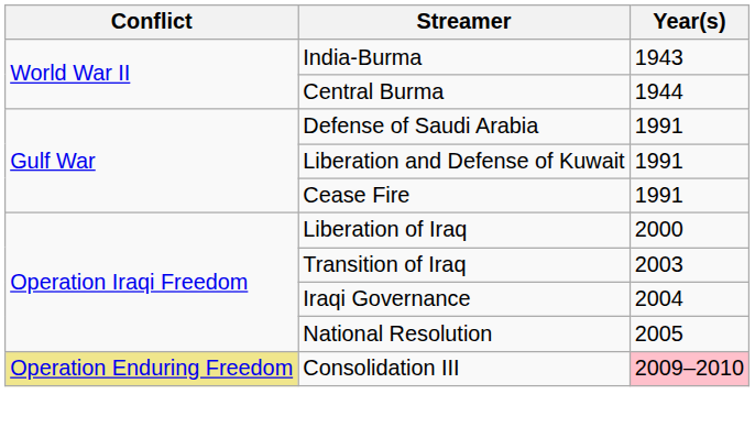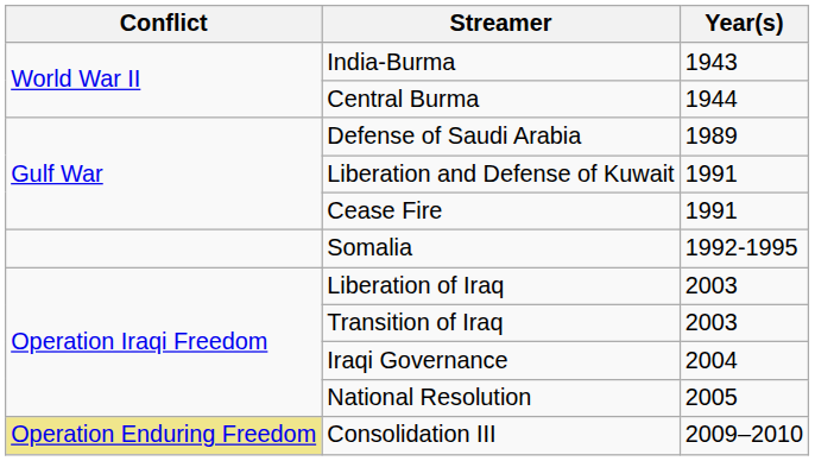 <table class=wikitable>
 <tr bgcolor="#efefef">
 <th>Conflict</th>
 <th>Streamer</th>
 <th>Year(s)</th>
 </tr>
 <tr>
 <td rowspan="2"><a href='#'>World War II</a> <br> </td>
 <td>India-Burma</td>
 <td>1943</td>
 </tr>
 <tr>
 <td>Central Burma</td>
 <td>1944</td>
 </tr>
 <tr>
 <td rowspan="3"><a href='#'>Gulf War</a> <br> </td>
 <td>Defense of Saudi Arabia</td>
-<td>1991</td>
+<td>1989</td>
 </tr>
 <tr>
 <td>Liberation and Defense of Kuwait</td>
 <td>1991</td>
 </tr>
 <tr>
 <td>Cease Fire</td>
 <td>1991</td>
 </tr>
 <tr>
+<td></td>
+<td>Somalia</td>
+<td>1992-1995</td>
+</tr>
+<tr>
 <td rowspan="4"><a href='#'>Operation Iraqi Freedom</a><br> </td>
 <td>Liberation of Iraq</td>
-<td>2000</td>
+<td>2003</td>
 </tr>
 <tr>
 <td>Transition of Iraq</td>
 <td>2003</td>
 </tr>
 <tr>
 <td>Iraqi Governance</td>
 <td>2004</td>
 </tr>
 <tr>
 <td>National Resolution</td>
 <td>2005</td>
 </tr>
 <tr>
 <td rowspan="1" style="background: khaki;"><a href='#'>Operation Enduring Freedom</a> <br> </td>
 <td>Consolidation III</td>
-<td style="background: pink;">2009–2010</td>
+<td>2009–2010</td>
 </tr>
 </table>
